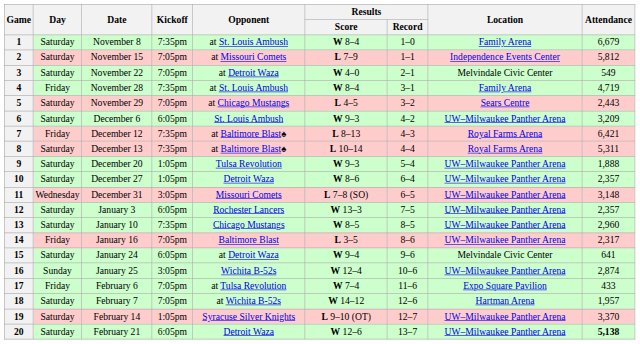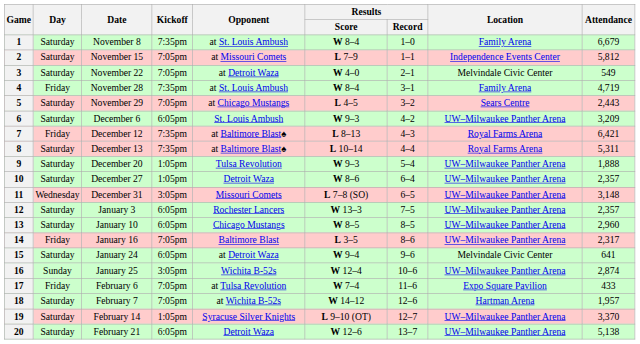 <table class="wikitable">
 <tr>
 <th rowspan="2" width="40">Game</th>
 <th rowspan="2" width="60">Day</th>
 <th rowspan="2" width="110">Date</th>
 <th rowspan="2" width="60">Kickoff</th>
 <th rowspan="2" width="180">Opponent</th>
 <th colspan="2" width="190">Results</th>
 <th rowspan="2" width="250">Location</th>
 <th rowspan="2" width="80">Attendance</th>
 </tr>
 <tr>
 <th width="130">Score</th>
 <th width="60">Record</th>
 </tr>
 <tr align="center" bgcolor="#CCFFCC">
 <th>1</th>
 <td>Saturday</td>
 <td>November 8</td>
 <td>7:35pm</td>
 <td>at <a href='#'>St. Louis Ambush</a></td>
 <td><strong>W</strong> 8–4</td>
 <td>1–0</td>
 <td><a href='#'>Family Arena</a></td>
 <td>6,679</td>
 </tr>
 <tr align="center" bgcolor="#FFCCCC">
 <th>2</th>
 <td>Saturday</td>
 <td>November 15</td>
 <td>7:05pm</td>
 <td>at <a href='#'>Missouri Comets</a></td>
 <td><strong>L</strong> 7–9</td>
 <td>1–1</td>
 <td><a href='#'>Independence Events Center</a></td>
 <td>5,812</td>
 </tr>
 <tr align="center" bgcolor="#CCFFCC">
 <th>3</th>
 <td>Saturday</td>
 <td>November 22</td>
 <td>7:05pm</td>
 <td>at <a href='#'>Detroit Waza</a></td>
 <td><strong>W</strong> 4–0</td>
 <td>2–1</td>
 <td>Melvindale Civic Center</td>
 <td>549</td>
 </tr>
 <tr align="center" bgcolor="#CCFFCC">
 <th>4</th>
 <td>Friday</td>
 <td>November 28</td>
 <td>7:35pm</td>
 <td>at <a href='#'>St. Louis Ambush</a></td>
 <td><strong>W</strong> 8–4</td>
 <td>3–1</td>
 <td><a href='#'>Family Arena</a></td>
 <td>4,719</td>
 </tr>
 <tr align="center" bgcolor="#FFCCCC">
 <th>5</th>
 <td>Saturday</td>
 <td>November 29</td>
 <td>7:05pm</td>
 <td>at <a href='#'>Chicago Mustangs</a></td>
 <td><strong>L</strong> 4–5</td>
 <td>3–2</td>
 <td><a href='#'>Sears Centre</a></td>
 <td>2,443</td>
 </tr>
 <tr align="center" bgcolor="#CCFFCC">
 <th>6</th>
 <td>Saturday</td>
 <td>December 6</td>
 <td>6:05pm</td>
 <td><a href='#'>St. Louis Ambush</a></td>
 <td><strong>W</strong> 9–3</td>
 <td>4–2</td>
 <td><a href='#'>UW–Milwaukee Panther Arena</a></td>
 <td>3,209</td>
 </tr>
 <tr align="center" bgcolor="#FFCCCC">
 <th>7</th>
 <td>Friday</td>
 <td>December 12</td>
 <td>7:35pm</td>
 <td>at <a href='#'>Baltimore Blast</a>♠</td>
 <td><strong>L</strong> 8–13</td>
 <td>4–3</td>
 <td><a href='#'>Royal Farms Arena</a></td>
 <td>6,421</td>
 </tr>
 <tr align="center" bgcolor="#FFCCCC">
 <th>8</th>
 <td>Saturday</td>
 <td>December 13</td>
 <td>7:35pm</td>
 <td>at <a href='#'>Baltimore Blast</a>♠</td>
 <td><strong>L</strong> 10–14</td>
 <td>4–4</td>
 <td><a href='#'>Royal Farms Arena</a></td>
 <td>5,311</td>
 </tr>
 <tr align="center" bgcolor="#CCFFCC">
 <th>9</th>
 <td>Saturday</td>
 <td>December 20</td>
 <td>1:05pm</td>
 <td><a href='#'>Tulsa Revolution</a></td>
 <td><strong>W</strong> 9–3</td>
 <td>5–4</td>
 <td><a href='#'>UW–Milwaukee Panther Arena</a></td>
 <td>1,888</td>
 </tr>
 <tr align="center" bgcolor="#CCFFCC">
 <th>10</th>
 <td>Saturday</td>
 <td>December 27</td>
 <td>1:05pm</td>
 <td><a href='#'>Detroit Waza</a></td>
 <td><strong>W</strong> 8–6</td>
 <td>6–4</td>
 <td><a href='#'>UW–Milwaukee Panther Arena</a></td>
 <td>2,357</td>
 </tr>
 <tr align="center" bgcolor="#FFCCCC">
 <th>11</th>
 <td>Wednesday</td>
 <td>December 31</td>
 <td>3:05pm</td>
 <td><a href='#'>Missouri Comets</a></td>
 <td><strong>L</strong> 7–8 (SO)</td>
 <td>6–5</td>
 <td><a href='#'>UW–Milwaukee Panther Arena</a></td>
 <td>3,148</td>
 </tr>
 <tr align="center" bgcolor="#CCFFCC">
 <th>12</th>
 <td>Saturday</td>
 <td>January 3</td>
 <td>6:05pm</td>
 <td><a href='#'>Rochester Lancers</a></td>
 <td><strong>W</strong> 13–3</td>
 <td>7–5</td>
 <td><a href='#'>UW–Milwaukee Panther Arena</a></td>
 <td>2,357</td>
 </tr>
 <tr align="center" bgcolor="#CCFFCC">
 <th>13</th>
 <td>Saturday</td>
 <td>January 10</td>
-<td>7:35pm</td>
+<td>6:05pm</td>
 <td><a href='#'>Chicago Mustangs</a></td>
 <td><strong>W</strong> 8–5</td>
 <td>8–5</td>
 <td><a href='#'>UW–Milwaukee Panther Arena</a></td>
 <td>2,960</td>
 </tr>
 <tr align="center" bgcolor="#FFCCCC">
 <th>14</th>
 <td>Friday</td>
 <td>January 16</td>
 <td>7:05pm</td>
 <td><a href='#'>Baltimore Blast</a></td>
 <td><strong>L</strong> 3–5</td>
 <td>8–6</td>
 <td><a href='#'>UW–Milwaukee Panther Arena</a></td>
 <td>2,317</td>
 </tr>
 <tr align="center" bgcolor="#CCFFCC">
 <th>15</th>
 <td>Saturday</td>
 <td>January 24</td>
 <td>6:05pm</td>
 <td>at <a href='#'>Detroit Waza</a></td>
 <td><strong>W</strong> 9–4</td>
 <td>9–6</td>
 <td>Melvindale Civic Center</td>
 <td>641</td>
 </tr>
 <tr align="center" bgcolor="#CCFFCC">
 <th>16</th>
 <td>Sunday</td>
 <td>January 25</td>
 <td>3:05pm</td>
 <td><a href='#'>Wichita B-52s</a></td>
 <td><strong>W</strong> 12–4</td>
 <td>10–6</td>
 <td><a href='#'>UW–Milwaukee Panther Arena</a></td>
 <td>2,874</td>
 </tr>
 <tr align="center" bgcolor="#CCFFCC">
 <th>17</th>
 <td>Friday</td>
 <td>February 6</td>
 <td>7:05pm</td>
 <td>at <a href='#'>Tulsa Revolution</a></td>
 <td><strong>W</strong> 7–4</td>
 <td>11–6</td>
 <td><a href='#'>Expo Square Pavilion</a></td>
 <td>433</td>
 </tr>
 <tr align="center" bgcolor="#CCFFCC">
 <th>18</th>
 <td>Saturday</td>
 <td>February 7</td>
 <td>7:05pm</td>
 <td>at <a href='#'>Wichita B-52s</a></td>
 <td><strong>W</strong> 14–12</td>
 <td>12–6</td>
 <td><a href='#'>Hartman Arena</a></td>
 <td>1,957</td>
 </tr>
 <tr align="center" bgcolor="#FFCCCC">
 <th>19</th>
 <td>Saturday</td>
 <td>February 14</td>
 <td>1:05pm</td>
 <td><a href='#'>Syracuse Silver Knights</a></td>
 <td><strong>L</strong> 9–10 (OT)</td>
 <td>12–7</td>
 <td><a href='#'>UW–Milwaukee Panther Arena</a></td>
 <td>3,370</td>
 </tr>
 <tr align="center" bgcolor="#CCFFCC">
 <th>20</th>
 <td>Saturday</td>
 <td>February 21</td>
 <td>6:05pm</td>
 <td><a href='#'>Detroit Waza</a></td>
 <td><strong>W</strong> 12–6</td>
 <td>13–7</td>
 <td><a href='#'>UW–Milwaukee Panther Arena</a></td>
-<td><strong>5,138</strong></td>
+<td>5,138</td>
 </tr>
 </table>
